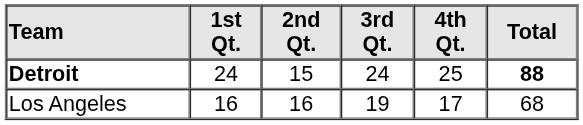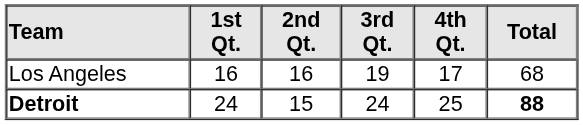 <table border=1 cellspacing=0 width=425 style="margin-left:3em;">
 <tr style="text-align:center; background-color:#e6e6e6;">
 <th align=left width=16%>Team</th>
 <th width=6%>1st Qt.</th>
 <th width=6%>2nd Qt.</th>
 <th width=6%>3rd Qt.</th>
 <th width=6%>4th Qt.</th>
 <th width=6%>Total</th>
 </tr>
 <tr style="text-align:center;">
+<td align=left>Los Angeles</td>
+<td>16</td>
+<td>16</td>
+<td>19</td>
+<td>17</td>
+<td>68</td>
+</tr>
+<tr style="text-align:center;">
 <td align=left><strong>Detroit</strong></td>
 <td>24</td>
 <td>15</td>
 <td>24</td>
 <td>25</td>
 <td><strong>88</strong></td>
 </tr>
-<tr style="text-align:center;">
-<td align=left>Los Angeles</td>
-<td>16</td>
-<td>16</td>
-<td>19</td>
-<td>17</td>
-<td>68</td>
-</tr>
 </table>
